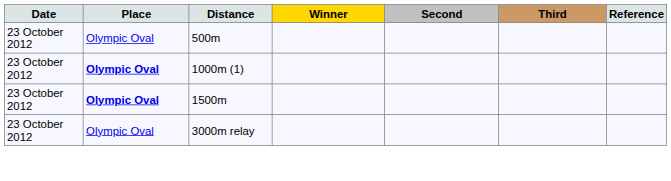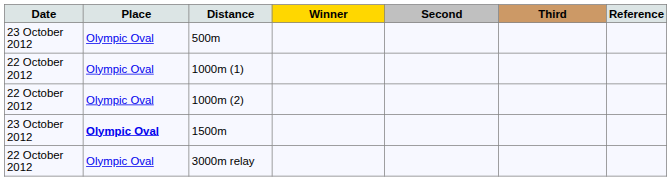 <table bgcolor="#f7f8ff" cellpadding="3" cellspacing="0" border="1" style="font-size: 95%; border: gray solid 1px; border-collapse: collapse;">
 <tr bgcolor="#CCCCCC">
 <td align="center" bgcolor="#DCE5E5" width="150"><strong>Date</strong></td>
 <td align="center" bgcolor="#DCE5E5" width="220"><strong>Place</strong></td>
 <td align="center" bgcolor="#DCE5E5" width="150"><strong>Distance</strong></td>
 <td align="center" bgcolor="gold" width="250"><strong>Winner</strong></td>
 <td align="center" bgcolor="silver" width="250"><strong>Second</strong></td>
 <td align="center" bgcolor="CC9966" width="250"><strong>Third</strong></td>
 <td align="center" bgcolor="#DCE5E5" width="30"><strong>Reference</strong></td>
 </tr>
 <tr align="left">
 <td>23 October 2012</td>
 <td><a href='#'>Olympic Oval</a></td>
 <td>500m</td>
 <td></td>
 <td></td>
 <td></td>
 <td></td>
 </tr>
 <tr align="left">
-<td>23 October 2012</td>
-<td><strong><a href='#'>Olympic Oval</a></strong></td>
+<td>22 October 2012</td>
+<td><a href='#'>Olympic Oval</a></td>
 <td>1000m (1)</td>
+<td></td>
+<td></td>
+<td></td>
+<td></td>
+</tr>
+<tr align="left">
+<td>22 October 2012</td>
+<td><a href='#'>Olympic Oval</a></td>
+<td>1000m (2)</td>
 <td></td>
 <td></td>
 <td></td>
 <td></td>
 </tr>
 <tr align="left">
 <td>23 October 2012</td>
 <td><strong><a href='#'>Olympic Oval</a></strong></td>
 <td>1500m</td>
 <td></td>
 <td></td>
 <td></td>
 <td></td>
 </tr>
 <tr align="left">
-<td>23 October 2012</td>
+<td>22 October 2012</td>
 <td><a href='#'>Olympic Oval</a></td>
 <td>3000m relay</td>
 <td></td>
 <td></td>
 <td></td>
 <td></td>
 </tr>
 </table>
